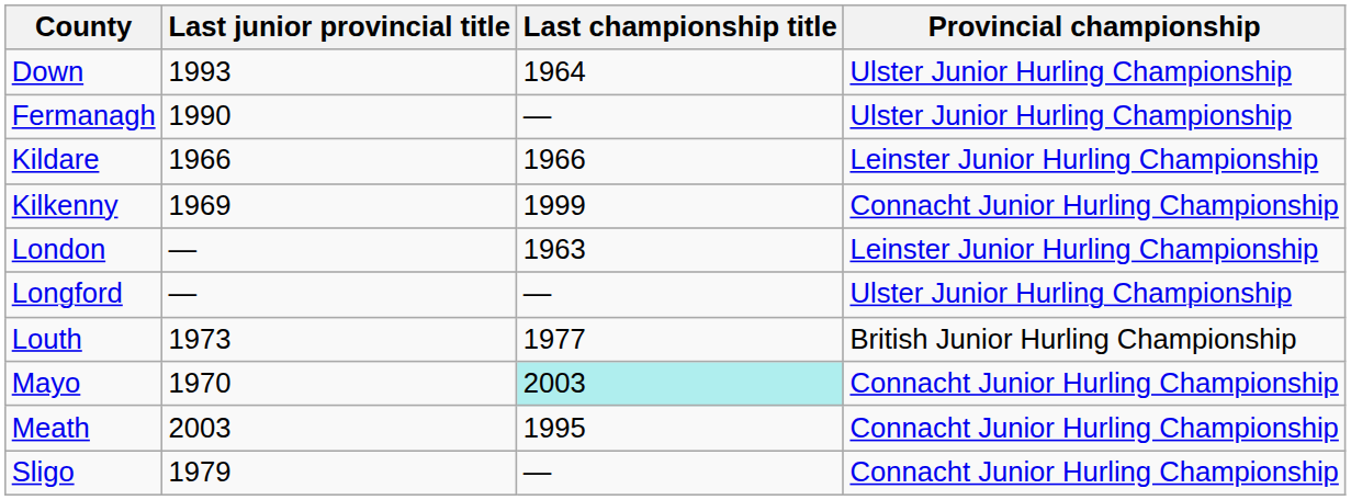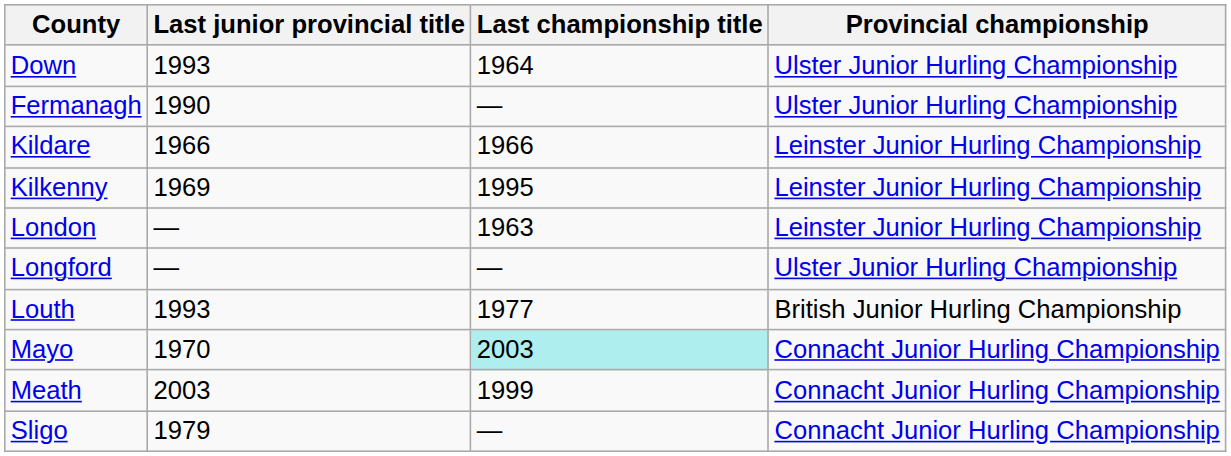 <table class="wikitable sortable">
 <tr>
 <th>County</th>
 <th>Last junior provincial title</th>
 <th>Last championship title</th>
 <th>Provincial championship</th>
 </tr>
 <tr>
 <td> <a href='#'>Down</a></td>
 <td>1993</td>
 <td>1964</td>
 <td><a href='#'>Ulster Junior Hurling Championship</a></td>
 </tr>
 <tr>
 <td><a href='#'>Fermanagh</a></td>
 <td>1990</td>
 <td>—</td>
 <td><a href='#'>Ulster Junior Hurling Championship</a></td>
 </tr>
 <tr>
 <td> <a href='#'>Kildare</a></td>
 <td>1966</td>
 <td>1966</td>
 <td><a href='#'>Leinster Junior Hurling Championship</a></td>
 </tr>
 <tr>
 <td> <a href='#'>Kilkenny</a></td>
 <td>1969</td>
-<td>1999</td>
-<td><a href='#'>Connacht Junior Hurling Championship</a></td>
+<td>1995</td>
+<td><a href='#'>Leinster Junior Hurling Championship</a></td>
 </tr>
 <tr>
 <td> <a href='#'>London</a></td>
 <td>—</td>
 <td>1963</td>
 <td><a href='#'>Leinster Junior Hurling Championship</a></td>
 </tr>
 <tr>
 <td><a href='#'>Longford</a></td>
 <td>—</td>
 <td>—</td>
 <td><a href='#'>Ulster Junior Hurling Championship</a></td>
 </tr>
 <tr>
 <td> <a href='#'>Louth</a></td>
-<td>1973</td>
+<td>1993</td>
 <td>1977</td>
 <td>British Junior Hurling Championship</td>
 </tr>
 <tr>
 <td> <a href='#'>Mayo</a></td>
 <td>1970</td>
 <td style="background: paleturquoise;">2003</td>
 <td><a href='#'>Connacht Junior Hurling Championship</a></td>
 </tr>
 <tr>
 <td> <a href='#'>Meath</a></td>
 <td>2003</td>
-<td>1995</td>
+<td>1999</td>
 <td><a href='#'>Connacht Junior Hurling Championship</a></td>
 </tr>
 <tr>
 <td><a href='#'>Sligo</a></td>
 <td>1979</td>
 <td>—</td>
 <td><a href='#'>Connacht Junior Hurling Championship</a></td>
 </tr>
 </table>
